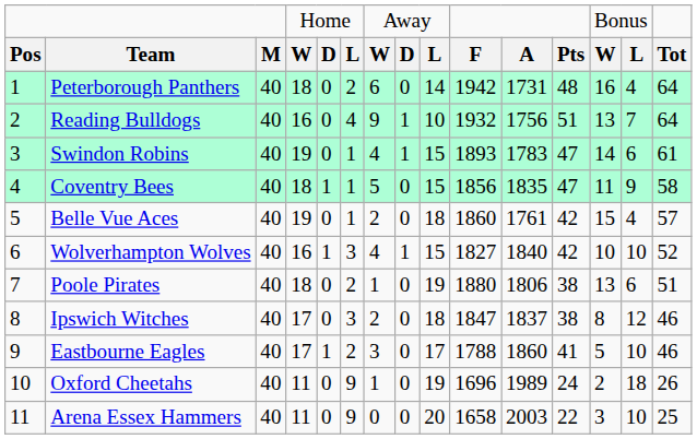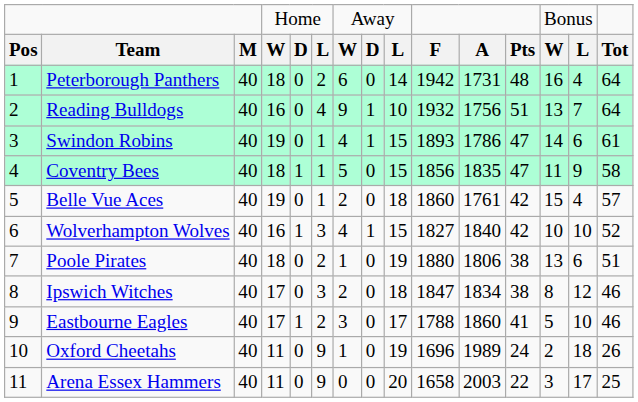 <table class="wikitable">
 <tr>
 <td colspan="3" align="center"></td>
 <td colspan="3" align="center">Home</td>
 <td colspan="3" align="center">Away</td>
 <td colspan="3" align="center"></td>
 <td colspan="2" align="center">Bonus</td>
 <td colspan="1" align="center"></td>
 </tr>
 <tr>
 <th>Pos</th>
 <th>Team</th>
 <th>M</th>
 <th>W</th>
 <th>D</th>
 <th>L</th>
 <th>W</th>
 <th>D</th>
 <th>L</th>
 <th>F</th>
 <th>A</th>
 <th>Pts</th>
 <th>W</th>
 <th>L</th>
 <th>Tot</th>
 </tr>
 <tr style="background: #ADFFD6;">
 <td>1</td>
 <td><a href='#'>Peterborough Panthers</a></td>
 <td>40</td>
 <td>18</td>
 <td>0</td>
 <td>2</td>
 <td>6</td>
 <td>0</td>
 <td>14</td>
 <td>1942</td>
 <td>1731</td>
 <td>48</td>
 <td>16</td>
 <td>4</td>
 <td>64</td>
 </tr>
 <tr style="background: #ADFFD6;">
 <td>2</td>
 <td><a href='#'>Reading Bulldogs</a></td>
 <td>40</td>
 <td>16</td>
 <td>0</td>
 <td>4</td>
 <td>9</td>
 <td>1</td>
 <td>10</td>
 <td>1932</td>
 <td>1756</td>
 <td>51</td>
 <td>13</td>
 <td>7</td>
 <td>64</td>
 </tr>
 <tr style="background: #ADFFD6;">
 <td>3</td>
 <td><a href='#'>Swindon Robins</a></td>
 <td>40</td>
 <td>19</td>
 <td>0</td>
 <td>1</td>
 <td>4</td>
 <td>1</td>
 <td>15</td>
 <td>1893</td>
-<td>1783</td>
+<td>1786</td>
 <td>47</td>
 <td>14</td>
 <td>6</td>
 <td>61</td>
 </tr>
 <tr style="background: #ADFFD6;">
 <td>4</td>
 <td><a href='#'>Coventry Bees</a></td>
 <td>40</td>
 <td>18</td>
 <td>1</td>
 <td>1</td>
 <td>5</td>
 <td>0</td>
 <td>15</td>
 <td>1856</td>
 <td>1835</td>
 <td>47</td>
 <td>11</td>
 <td>9</td>
 <td>58</td>
 </tr>
 <tr>
 <td>5</td>
 <td><a href='#'>Belle Vue Aces</a></td>
 <td>40</td>
 <td>19</td>
 <td>0</td>
 <td>1</td>
 <td>2</td>
 <td>0</td>
 <td>18</td>
 <td>1860</td>
 <td>1761</td>
 <td>42</td>
 <td>15</td>
 <td>4</td>
 <td>57</td>
 </tr>
 <tr>
 <td>6</td>
 <td><a href='#'>Wolverhampton Wolves</a></td>
 <td>40</td>
 <td>16</td>
 <td>1</td>
 <td>3</td>
 <td>4</td>
 <td>1</td>
 <td>15</td>
 <td>1827</td>
 <td>1840</td>
 <td>42</td>
 <td>10</td>
 <td>10</td>
 <td>52</td>
 </tr>
 <tr>
 <td>7</td>
 <td><a href='#'>Poole Pirates</a></td>
 <td>40</td>
 <td>18</td>
 <td>0</td>
 <td>2</td>
 <td>1</td>
 <td>0</td>
 <td>19</td>
 <td>1880</td>
 <td>1806</td>
 <td>38</td>
 <td>13</td>
 <td>6</td>
 <td>51</td>
 </tr>
 <tr>
 <td>8</td>
 <td><a href='#'>Ipswich Witches</a></td>
 <td>40</td>
 <td>17</td>
 <td>0</td>
 <td>3</td>
 <td>2</td>
 <td>0</td>
 <td>18</td>
 <td>1847</td>
-<td>1837</td>
+<td>1834</td>
 <td>38</td>
 <td>8</td>
 <td>12</td>
 <td>46</td>
 </tr>
 <tr>
 <td>9</td>
 <td><a href='#'>Eastbourne Eagles</a></td>
 <td>40</td>
 <td>17</td>
 <td>1</td>
 <td>2</td>
 <td>3</td>
 <td>0</td>
 <td>17</td>
 <td>1788</td>
 <td>1860</td>
 <td>41</td>
 <td>5</td>
 <td>10</td>
 <td>46</td>
 </tr>
 <tr>
 <td>10</td>
 <td><a href='#'>Oxford Cheetahs</a></td>
 <td>40</td>
 <td>11</td>
 <td>0</td>
 <td>9</td>
 <td>1</td>
 <td>0</td>
 <td>19</td>
 <td>1696</td>
 <td>1989</td>
 <td>24</td>
 <td>2</td>
 <td>18</td>
 <td>26</td>
 </tr>
 <tr>
 <td>11</td>
 <td><a href='#'>Arena Essex Hammers</a></td>
 <td>40</td>
 <td>11</td>
 <td>0</td>
 <td>9</td>
 <td>0</td>
 <td>0</td>
 <td>20</td>
 <td>1658</td>
 <td>2003</td>
 <td>22</td>
 <td>3</td>
-<td>10</td>
+<td>17</td>
 <td>25</td>
 </tr>
 </table>
